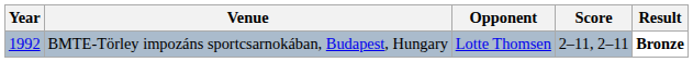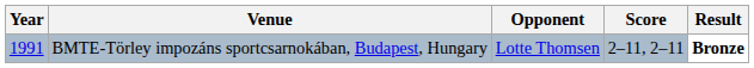 <table class="sortable wikitable" style="font-size: 90%;">
 <tr>
 <th>Year</th>
 <th>Venue</th>
 <th>Opponent</th>
 <th>Score</th>
 <th>Result</th>
 </tr>
 <tr style="background:#AABBCC">
-<td align="center"><a href='#'>1992</a></td>
+<td align="center"><a href='#'>1991</a></td>
 <td align="left">BMTE-Törley impozáns sportcsarnokában, <a href='#'>Budapest</a>, Hungary</td>
 <td align="left"> <a href='#'>Lotte Thomsen</a></td>
 <td align="left">2–11, 2–11</td>
 <td style="text-align:left; background:white"> <strong>Bronze</strong></td>
 </tr>
 </table>
